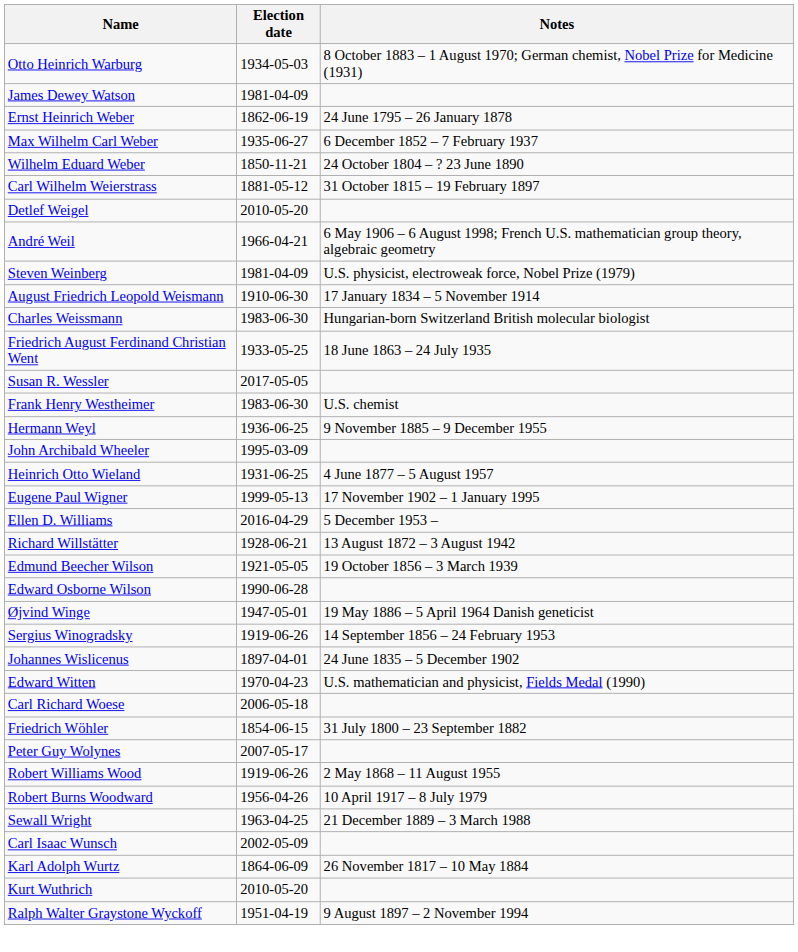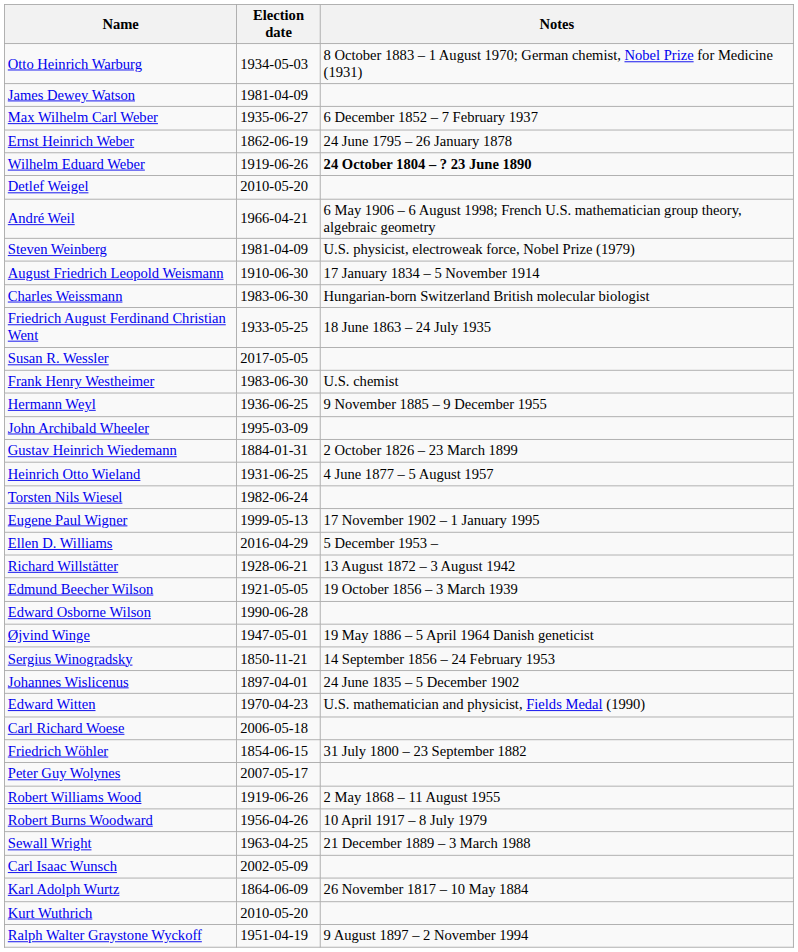 <table class="wikitable sortable">
 <tr>
 <th>Name</th>
 <th>Election date</th>
 <th class="unsortable">Notes</th>
 </tr>
 <tr>
 <td><a href='#'>Otto Heinrich Warburg</a></td>
 <td>1934-05-03</td>
 <td>8 October 1883 – 1 August 1970; German chemist, <a href='#'>Nobel Prize</a> for Medicine (1931)</td>
 </tr>
 <tr>
 <td><a href='#'>James Dewey Watson</a></td>
 <td>1981-04-09</td>
 <td></td>
 </tr>
 <tr>
+<td><a href='#'>Max Wilhelm Carl Weber</a></td>
+<td>1935-06-27</td>
+<td>6 December 1852 – 7 February 1937</td>
+</tr>
+<tr>
 <td><a href='#'>Ernst Heinrich Weber</a></td>
 <td>1862-06-19</td>
 <td>24 June 1795 – 26 January 1878</td>
 </tr>
 <tr>
-<td><a href='#'>Max Wilhelm Carl Weber</a></td>
-<td>1935-06-27</td>
-<td>6 December 1852 – 7 February 1937</td>
-</tr>
-<tr>
 <td><a href='#'>Wilhelm Eduard Weber</a></td>
-<td>1850-11-21</td>
-<td>24 October 1804 – ? 23 June 1890</td>
-</tr>
-<tr>
-<td><a href='#'>Carl Wilhelm Weierstrass</a></td>
-<td>1881-05-12</td>
-<td>31 October 1815 – 19 February 1897</td>
+<td>1919-06-26</td>
+<td><strong>24 October 1804 – ? 23 June 1890</strong></td>
 </tr>
 <tr>
 <td><a href='#'>Detlef Weigel</a></td>
 <td>2010-05-20</td>
 <td></td>
 </tr>
 <tr>
 <td><a href='#'>André Weil</a></td>
 <td>1966-04-21</td>
 <td>6 May 1906 – 6 August 1998; French U.S. mathematician group theory, algebraic geometry</td>
 </tr>
 <tr>
 <td><a href='#'>Steven Weinberg</a></td>
 <td>1981-04-09</td>
 <td>U.S. physicist, electroweak force, Nobel Prize (1979)</td>
 </tr>
 <tr>
 <td><a href='#'>August Friedrich Leopold Weismann</a></td>
 <td>1910-06-30</td>
 <td>17 January 1834 – 5 November 1914</td>
 </tr>
 <tr>
 <td><a href='#'>Charles Weissmann</a></td>
 <td>1983-06-30</td>
 <td>Hungarian-born Switzerland British molecular biologist</td>
 </tr>
 <tr>
 <td><a href='#'>Friedrich August Ferdinand Christian Went</a></td>
 <td>1933-05-25</td>
 <td>18 June 1863 – 24 July 1935</td>
 </tr>
 <tr>
 <td><a href='#'>Susan R. Wessler</a></td>
 <td>2017-05-05</td>
 <td></td>
 </tr>
 <tr>
 <td><a href='#'>Frank Henry Westheimer</a></td>
 <td>1983-06-30</td>
 <td>U.S. chemist</td>
 </tr>
 <tr>
 <td><a href='#'>Hermann Weyl</a></td>
 <td>1936-06-25</td>
 <td>9 November 1885 – 9 December 1955</td>
 </tr>
 <tr>
 <td><a href='#'>John Archibald Wheeler</a></td>
 <td>1995-03-09</td>
 <td></td>
 </tr>
 <tr>
+<td><a href='#'>Gustav Heinrich Wiedemann</a></td>
+<td>1884-01-31</td>
+<td>2 October 1826 – 23 March 1899</td>
+</tr>
+<tr>
 <td><a href='#'>Heinrich Otto Wieland</a></td>
 <td>1931-06-25</td>
 <td>4 June 1877 – 5 August 1957</td>
+</tr>
+<tr>
+<td><a href='#'>Torsten Nils Wiesel</a></td>
+<td>1982-06-24</td>
+<td></td>
 </tr>
 <tr>
 <td><a href='#'>Eugene Paul Wigner</a></td>
 <td>1999-05-13</td>
 <td>17 November 1902 – 1 January 1995</td>
 </tr>
 <tr>
 <td><a href='#'>Ellen D. Williams</a></td>
 <td>2016-04-29</td>
 <td>5 December 1953 –</td>
 </tr>
 <tr>
 <td><a href='#'>Richard Willstätter</a></td>
 <td>1928-06-21</td>
 <td>13 August 1872 – 3 August 1942</td>
 </tr>
 <tr>
 <td><a href='#'>Edmund Beecher Wilson</a></td>
 <td>1921-05-05</td>
 <td>19 October 1856 – 3 March 1939</td>
 </tr>
 <tr>
 <td><a href='#'>Edward Osborne Wilson</a></td>
 <td>1990-06-28</td>
 <td></td>
 </tr>
 <tr>
 <td><a href='#'>Øjvind Winge</a></td>
 <td>1947-05-01</td>
 <td>19 May 1886 – 5 April 1964 Danish geneticist</td>
 </tr>
 <tr>
 <td><a href='#'>Sergius Winogradsky</a></td>
-<td>1919-06-26</td>
+<td>1850-11-21</td>
 <td>14 September 1856 – 24 February 1953</td>
 </tr>
 <tr>
 <td><a href='#'>Johannes Wislicenus</a></td>
 <td>1897-04-01</td>
 <td>24 June 1835 – 5 December 1902</td>
 </tr>
 <tr>
 <td><a href='#'>Edward Witten</a></td>
 <td>1970-04-23</td>
 <td>U.S. mathematician and physicist, <a href='#'>Fields Medal</a> (1990)</td>
 </tr>
 <tr>
 <td><a href='#'>Carl Richard Woese</a></td>
 <td>2006-05-18</td>
 <td></td>
 </tr>
 <tr>
 <td><a href='#'>Friedrich Wöhler</a></td>
 <td>1854-06-15</td>
 <td>31 July 1800 – 23 September 1882</td>
 </tr>
 <tr>
 <td><a href='#'>Peter Guy Wolynes</a></td>
 <td>2007-05-17</td>
 <td></td>
 </tr>
 <tr>
 <td><a href='#'>Robert Williams Wood</a></td>
 <td>1919-06-26</td>
 <td>2 May 1868 – 11 August 1955</td>
 </tr>
 <tr>
 <td><a href='#'>Robert Burns Woodward</a></td>
 <td>1956-04-26</td>
 <td>10 April 1917 – 8 July 1979</td>
 </tr>
 <tr>
 <td><a href='#'>Sewall Wright</a></td>
 <td>1963-04-25</td>
 <td>21 December 1889 – 3 March 1988</td>
 </tr>
 <tr>
 <td><a href='#'>Carl Isaac Wunsch</a></td>
 <td>2002-05-09</td>
 <td></td>
 </tr>
 <tr>
 <td><a href='#'>Karl Adolph Wurtz</a></td>
 <td>1864-06-09</td>
 <td>26 November 1817 – 10 May 1884</td>
 </tr>
 <tr>
 <td><a href='#'>Kurt Wuthrich</a></td>
 <td>2010-05-20</td>
 <td></td>
 </tr>
 <tr>
 <td><a href='#'>Ralph Walter Graystone Wyckoff</a></td>
 <td>1951-04-19</td>
 <td>9 August 1897 – 2 November 1994</td>
 </tr>
 </table>
